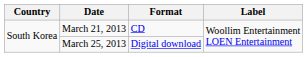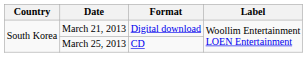 <table class="wikitable plainrowheaders">
 <tr>
 <th scope="col">Country</th>
 <th>Date</th>
 <th>Format</th>
 <th>Label</th>
 </tr>
 <tr>
 <td scope="row" rowspan="2">South Korea</td>
 <td scope="row" rowspan="1">March 21, 2013</td>
-<td><a href='#'>CD</a></td>
+<td><a href='#'>Digital download</a></td>
 <td scope="row" rowspan="2">Woollim Entertainment<br><a href='#'>LOEN Entertainment</a></td>
 </tr>
 <tr>
 <td scope="row" rowspan="1">March 25, 2013</td>
-<td><a href='#'>Digital download</a></td>
+<td><a href='#'>CD</a></td>
 </tr>
 </table>
